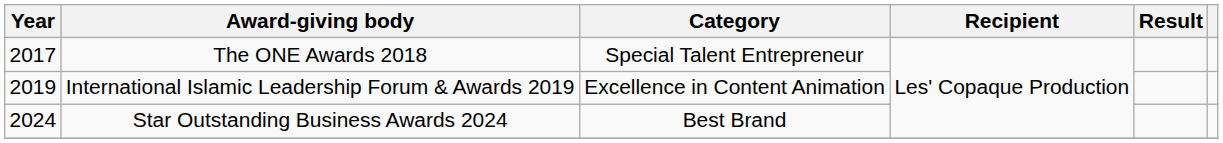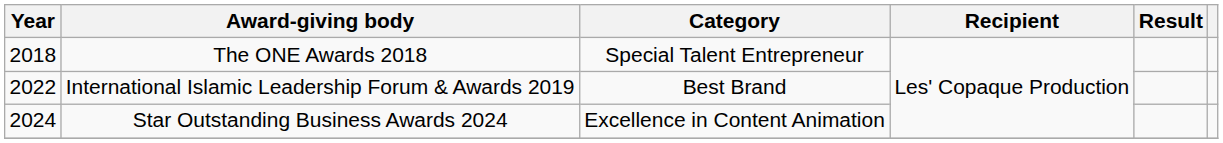 <table class="wikitable" style="text-align:center">
 <tr>
 <th>Year</th>
 <th>Award-giving body</th>
 <th>Category</th>
 <th>Recipient</th>
 <th>Result</th>
 <th></th>
 </tr>
 <tr>
-<td>2017</td>
+<td>2018</td>
 <td>The ONE Awards 2018</td>
 <td>Special Talent Entrepreneur</td>
 <td rowspan="3">Les' Copaque Production</td>
 <td></td>
 <td></td>
 </tr>
 <tr>
-<td>2019</td>
+<td>2022</td>
 <td>International Islamic Leadership Forum & Awards 2019</td>
-<td>Excellence in Content Animation</td>
+<td>Best Brand</td>
 <td></td>
 <td></td>
 </tr>
 <tr>
 <td>2024</td>
 <td>Star Outstanding Business Awards 2024</td>
-<td>Best Brand</td>
+<td>Excellence in Content Animation</td>
 <td></td>
 <td></td>
 </tr>
 <tr>
 </tr>
 </table>
